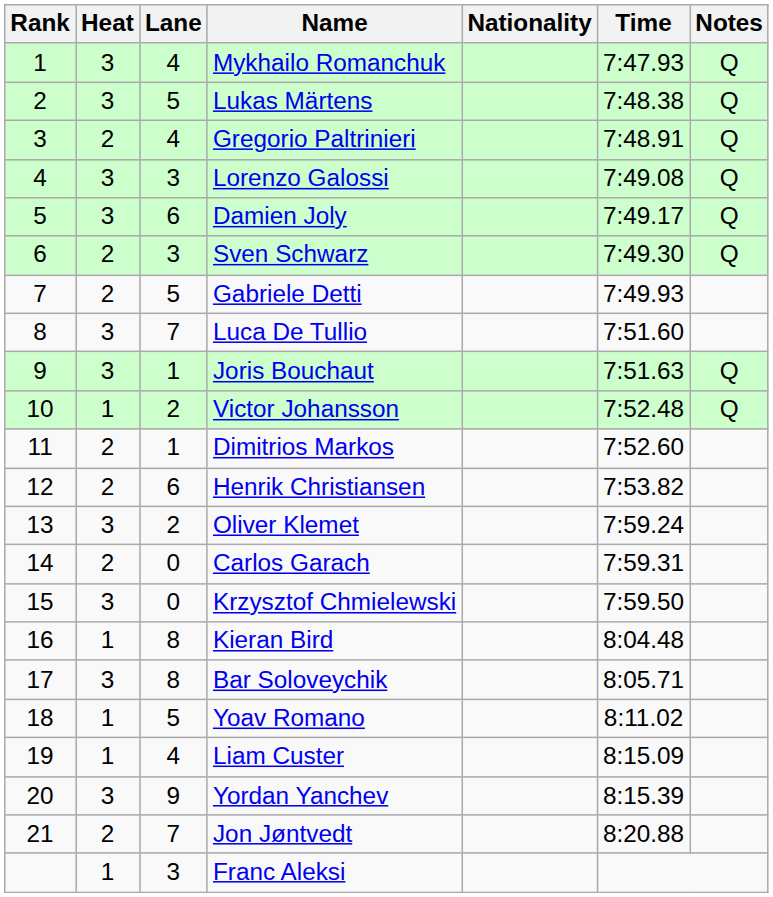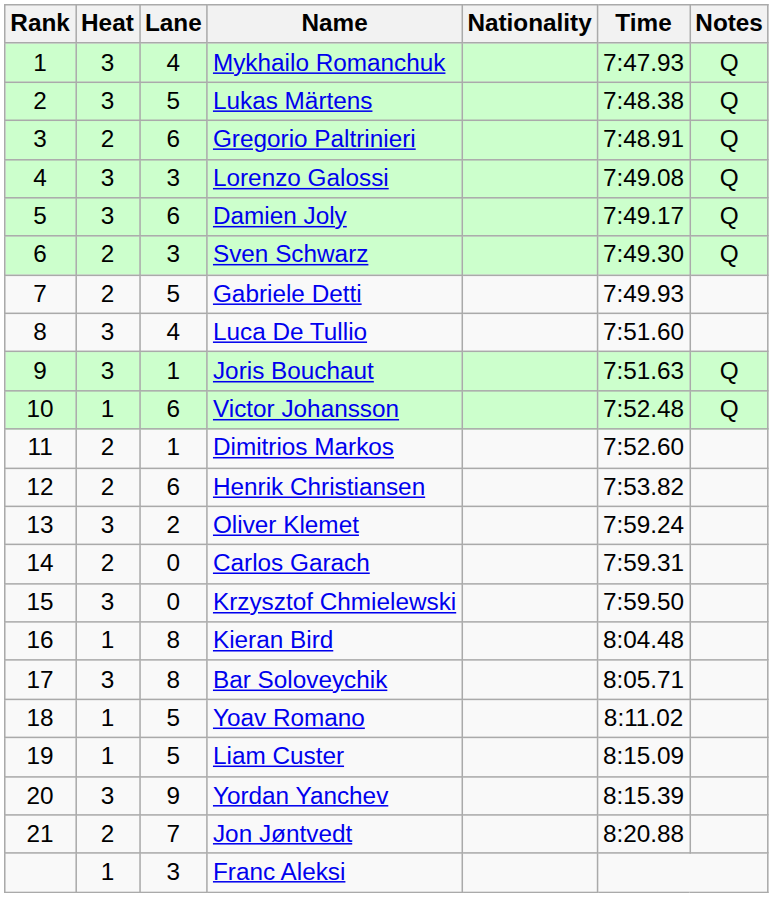 <table class="wikitable sortable" style="text-align:center">
 <tr>
 <th>Rank</th>
 <th>Heat</th>
 <th>Lane</th>
 <th>Name</th>
 <th>Nationality</th>
 <th>Time</th>
 <th>Notes</th>
 </tr>
 <tr bgcolor=ccffcc>
 <td>1</td>
 <td>3</td>
 <td>4</td>
 <td align=left><a href='#'>Mykhailo Romanchuk</a></td>
 <td align=left></td>
 <td>7:47.93</td>
 <td>Q</td>
 </tr>
 <tr bgcolor=ccffcc>
 <td>2</td>
 <td>3</td>
 <td>5</td>
 <td align=left><a href='#'>Lukas Märtens</a></td>
 <td align=left></td>
 <td>7:48.38</td>
 <td>Q</td>
 </tr>
 <tr bgcolor=ccffcc>
 <td>3</td>
 <td>2</td>
-<td>4</td>
+<td>6</td>
 <td align=left><a href='#'>Gregorio Paltrinieri</a></td>
 <td align=left></td>
 <td>7:48.91</td>
 <td>Q</td>
 </tr>
 <tr bgcolor=ccffcc>
 <td>4</td>
 <td>3</td>
 <td>3</td>
 <td align=left><a href='#'>Lorenzo Galossi</a></td>
 <td align=left></td>
 <td>7:49.08</td>
 <td>Q</td>
 </tr>
 <tr bgcolor=ccffcc>
 <td>5</td>
 <td>3</td>
 <td>6</td>
 <td align=left><a href='#'>Damien Joly</a></td>
 <td align=left></td>
 <td>7:49.17</td>
 <td>Q</td>
 </tr>
 <tr bgcolor=ccffcc>
 <td>6</td>
 <td>2</td>
 <td>3</td>
 <td align=left><a href='#'>Sven Schwarz</a></td>
 <td align=left></td>
 <td>7:49.30</td>
 <td>Q</td>
 </tr>
 <tr>
 <td>7</td>
 <td>2</td>
 <td>5</td>
 <td align=left><a href='#'>Gabriele Detti</a></td>
 <td align=left></td>
 <td>7:49.93</td>
 <td></td>
 </tr>
 <tr>
 <td>8</td>
 <td>3</td>
-<td>7</td>
+<td>4</td>
 <td align=left><a href='#'>Luca De Tullio</a></td>
 <td align=left></td>
 <td>7:51.60</td>
 <td></td>
 </tr>
 <tr bgcolor=ccffcc>
 <td>9</td>
 <td>3</td>
 <td>1</td>
 <td align=left><a href='#'>Joris Bouchaut</a></td>
 <td align=left></td>
 <td>7:51.63</td>
 <td>Q</td>
 </tr>
 <tr bgcolor=ccffcc>
 <td>10</td>
 <td>1</td>
-<td>2</td>
+<td>6</td>
 <td align=left><a href='#'>Victor Johansson</a></td>
 <td align=left></td>
 <td>7:52.48</td>
 <td>Q</td>
 </tr>
 <tr>
 <td>11</td>
 <td>2</td>
 <td>1</td>
 <td align=left><a href='#'>Dimitrios Markos</a></td>
 <td align=left></td>
 <td>7:52.60</td>
 <td></td>
 </tr>
 <tr>
 <td>12</td>
 <td>2</td>
 <td>6</td>
 <td align=left><a href='#'>Henrik Christiansen</a></td>
 <td align=left></td>
 <td>7:53.82</td>
 <td></td>
 </tr>
 <tr>
 <td>13</td>
 <td>3</td>
 <td>2</td>
 <td align=left><a href='#'>Oliver Klemet</a></td>
 <td align=left></td>
 <td>7:59.24</td>
 <td></td>
 </tr>
 <tr>
 <td>14</td>
 <td>2</td>
 <td>0</td>
 <td align=left><a href='#'>Carlos Garach</a></td>
 <td align=left></td>
 <td>7:59.31</td>
 <td></td>
 </tr>
 <tr>
 <td>15</td>
 <td>3</td>
 <td>0</td>
 <td align=left><a href='#'>Krzysztof Chmielewski</a></td>
 <td align=left></td>
 <td>7:59.50</td>
 <td></td>
 </tr>
 <tr>
 <td>16</td>
 <td>1</td>
 <td>8</td>
 <td align=left><a href='#'>Kieran Bird</a></td>
 <td align=left></td>
 <td>8:04.48</td>
 <td></td>
 </tr>
 <tr>
 <td>17</td>
 <td>3</td>
 <td>8</td>
 <td align=left><a href='#'>Bar Soloveychik</a></td>
 <td align=left></td>
 <td>8:05.71</td>
 <td></td>
 </tr>
 <tr>
 <td>18</td>
 <td>1</td>
 <td>5</td>
 <td align=left><a href='#'>Yoav Romano</a></td>
 <td align=left></td>
 <td>8:11.02</td>
 <td></td>
 </tr>
 <tr>
 <td>19</td>
 <td>1</td>
-<td>4</td>
+<td>5</td>
 <td align=left><a href='#'>Liam Custer</a></td>
 <td align=left></td>
 <td>8:15.09</td>
 <td></td>
 </tr>
 <tr>
 <td>20</td>
 <td>3</td>
 <td>9</td>
 <td align=left><a href='#'>Yordan Yanchev</a></td>
 <td align=left></td>
 <td>8:15.39</td>
 <td></td>
 </tr>
 <tr>
 <td>21</td>
 <td>2</td>
 <td>7</td>
 <td align=left><a href='#'>Jon Jøntvedt</a></td>
 <td align=left></td>
 <td>8:20.88</td>
 <td></td>
 </tr>
 <tr>
 <td></td>
 <td>1</td>
 <td>3</td>
 <td align=left><a href='#'>Franc Aleksi</a></td>
 <td align=left></td>
 <td colspan=2></td>
 </tr>
 </table>
